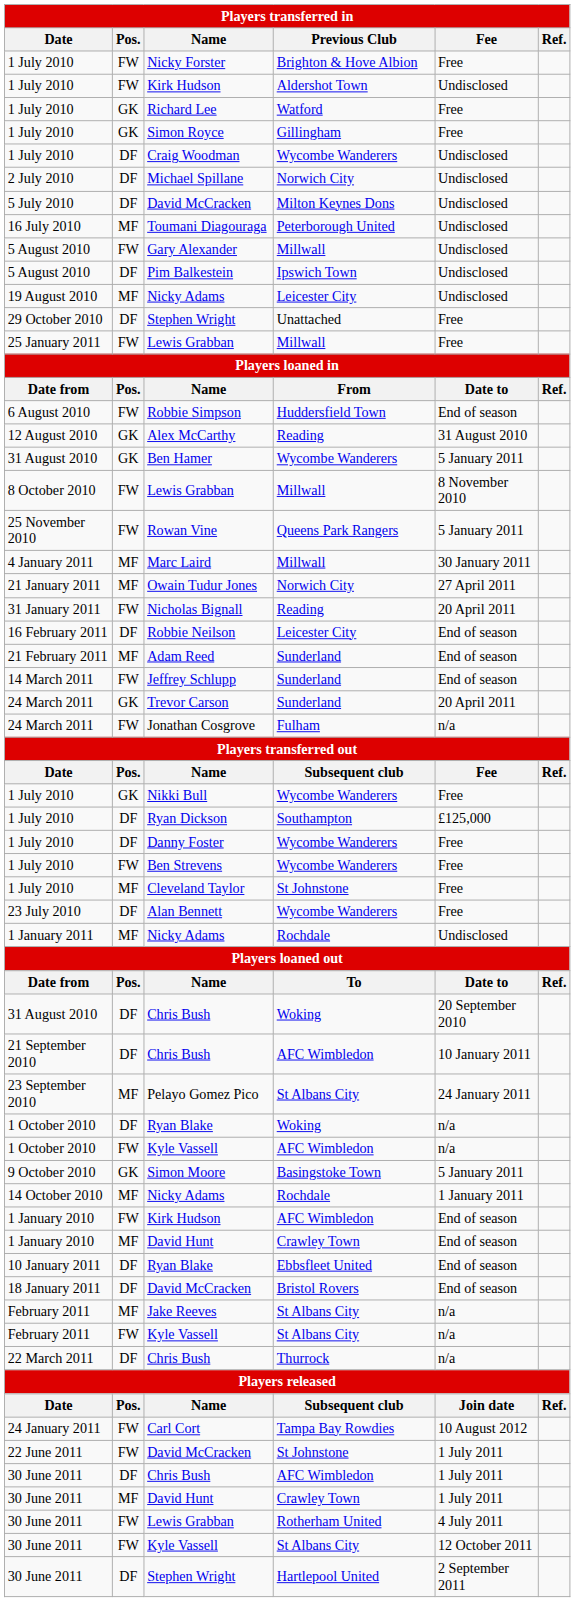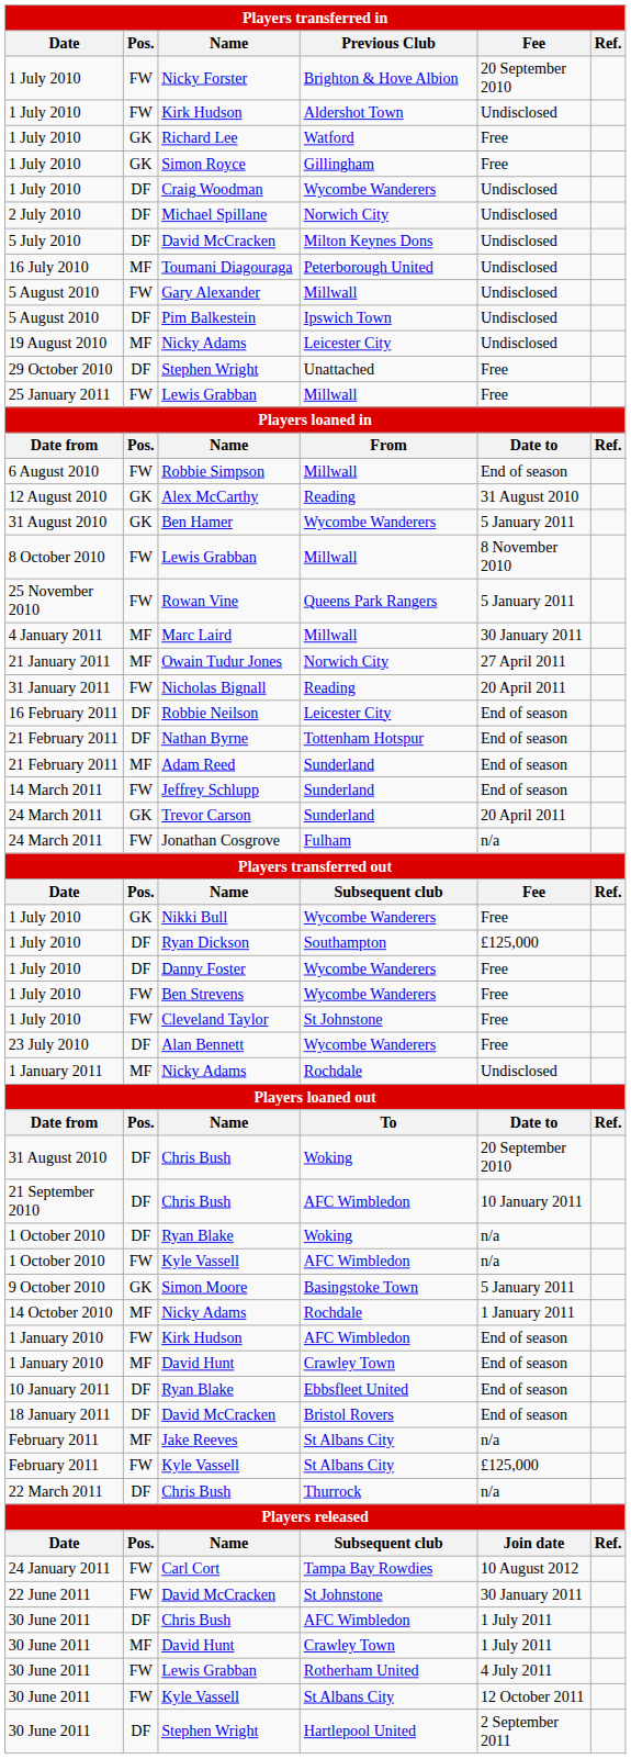 <table class="wikitable" style="font-size:95%;" cellpadding="1">
 <tr>
 <th colspan="6" style="background:#d00; color:white; text-align:center;">Players transferred in</th>
 </tr>
 <tr>
 <th style="width:140px;">Date</th>
 <th style="width:25px;">Pos.</th>
 <th style="width:175px;">Name</th>
 <th style="width:225px;">Previous Club</th>
 <th style="width:125px;">Fee</th>
 <th style="width:25px;">Ref.</th>
 </tr>
 <tr>
 <td>1 July 2010</td>
 <td style="text-align:center;">FW</td>
 <td> <a href='#'>Nicky Forster</a></td>
 <td> <a href='#'>Brighton & Hove Albion</a></td>
-<td>Free</td>
+<td>20 September 2010</td>
 <td></td>
 </tr>
 <tr>
 <td>1 July 2010</td>
 <td style="text-align:center;">FW</td>
 <td> <a href='#'>Kirk Hudson</a></td>
 <td> <a href='#'>Aldershot Town</a></td>
 <td>Undisclosed</td>
 <td></td>
 </tr>
 <tr>
 <td>1 July 2010</td>
 <td style="text-align:center;">GK</td>
 <td> <a href='#'>Richard Lee</a></td>
 <td> <a href='#'>Watford</a></td>
 <td>Free</td>
 <td></td>
 </tr>
 <tr>
 <td>1 July 2010</td>
 <td style="text-align:center;">GK</td>
 <td> <a href='#'>Simon Royce</a></td>
 <td> <a href='#'>Gillingham</a></td>
 <td>Free</td>
 <td></td>
 </tr>
 <tr>
 <td>1 July 2010</td>
 <td style="text-align:center;">DF</td>
 <td> <a href='#'>Craig Woodman</a></td>
 <td> <a href='#'>Wycombe Wanderers</a></td>
 <td>Undisclosed</td>
 <td></td>
 </tr>
 <tr>
 <td>2 July 2010</td>
 <td style="text-align:center;">DF</td>
 <td> <a href='#'>Michael Spillane</a></td>
 <td> <a href='#'>Norwich City</a></td>
 <td>Undisclosed</td>
 <td></td>
 </tr>
 <tr>
 <td>5 July 2010</td>
 <td style="text-align:center;">DF</td>
 <td> <a href='#'>David McCracken</a></td>
 <td> <a href='#'>Milton Keynes Dons</a></td>
 <td>Undisclosed</td>
 <td></td>
 </tr>
 <tr>
 <td>16 July 2010</td>
 <td style="text-align:center;">MF</td>
 <td> <a href='#'>Toumani Diagouraga</a></td>
 <td> <a href='#'>Peterborough United</a></td>
 <td>Undisclosed</td>
 <td></td>
 </tr>
 <tr>
 <td>5 August 2010</td>
 <td style="text-align:center;">FW</td>
 <td> <a href='#'>Gary Alexander</a></td>
 <td> <a href='#'>Millwall</a></td>
 <td>Undisclosed</td>
 <td></td>
 </tr>
 <tr>
 <td>5 August 2010</td>
 <td style="text-align:center;">DF</td>
 <td> <a href='#'>Pim Balkestein</a></td>
 <td> <a href='#'>Ipswich Town</a></td>
 <td>Undisclosed</td>
 <td></td>
 </tr>
 <tr>
 <td>19 August 2010</td>
 <td style="text-align:center;">MF</td>
 <td> <a href='#'>Nicky Adams</a></td>
 <td> <a href='#'>Leicester City</a></td>
 <td>Undisclosed</td>
 <td></td>
 </tr>
 <tr>
 <td>29 October 2010</td>
 <td style="text-align:center;">DF</td>
 <td> <a href='#'>Stephen Wright</a></td>
 <td>Unattached</td>
 <td>Free</td>
 <td></td>
 </tr>
 <tr>
 <td>25 January 2011</td>
 <td style="text-align:center;">FW</td>
 <td> <a href='#'>Lewis Grabban</a></td>
 <td> <a href='#'>Millwall</a></td>
 <td>Free</td>
 <td></td>
 </tr>
 <tr>
 <th colspan="6" style="background:#d00; color:white; text-align:center;">Players loaned in</th>
 </tr>
 <tr>
 <th>Date from</th>
 <th>Pos.</th>
 <th>Name</th>
 <th>From</th>
 <th>Date to</th>
 <th>Ref.</th>
 </tr>
 <tr>
 <td>6 August 2010</td>
 <td style="text-align:center;">FW</td>
 <td> <a href='#'>Robbie Simpson</a></td>
-<td> <a href='#'>Huddersfield Town</a></td>
+<td> <a href='#'>Millwall</a></td>
 <td>End of season</td>
 <td></td>
 </tr>
 <tr>
 <td>12 August 2010</td>
 <td style="text-align:center;">GK</td>
 <td> <a href='#'>Alex McCarthy</a></td>
 <td> <a href='#'>Reading</a></td>
 <td>31 August 2010</td>
 <td></td>
 </tr>
 <tr>
 <td>31 August 2010</td>
 <td style="text-align:center;">GK</td>
 <td> <a href='#'>Ben Hamer</a></td>
 <td> <a href='#'>Wycombe Wanderers</a></td>
 <td>5 January 2011</td>
 <td></td>
 </tr>
 <tr>
 <td>8 October 2010</td>
 <td style="text-align:center;">FW</td>
 <td> <a href='#'>Lewis Grabban</a></td>
 <td> <a href='#'>Millwall</a></td>
 <td>8 November 2010</td>
 <td></td>
 </tr>
 <tr>
 <td>25 November 2010</td>
 <td style="text-align:center;">FW</td>
 <td> <a href='#'>Rowan Vine</a></td>
 <td> <a href='#'>Queens Park Rangers</a></td>
 <td>5 January 2011</td>
 <td></td>
 </tr>
 <tr>
 <td>4 January 2011</td>
 <td style="text-align:center;">MF</td>
 <td> <a href='#'>Marc Laird</a></td>
 <td> <a href='#'>Millwall</a></td>
 <td>30 January 2011</td>
 <td></td>
 </tr>
 <tr>
 <td>21 January 2011</td>
 <td style="text-align:center;">MF</td>
 <td> <a href='#'>Owain Tudur Jones</a></td>
 <td> <a href='#'>Norwich City</a></td>
 <td>27 April 2011</td>
 <td></td>
 </tr>
 <tr>
 <td>31 January 2011</td>
 <td style="text-align:center;">FW</td>
 <td> <a href='#'>Nicholas Bignall</a></td>
 <td> <a href='#'>Reading</a></td>
 <td>20 April 2011</td>
 <td></td>
 </tr>
 <tr>
 <td>16 February 2011</td>
 <td style="text-align:center;">DF</td>
 <td> <a href='#'>Robbie Neilson</a></td>
 <td> <a href='#'>Leicester City</a></td>
+<td>End of season</td>
+<td></td>
+</tr>
+<tr>
+<td>21 February 2011</td>
+<td style="text-align:center;">DF</td>
+<td> <a href='#'>Nathan Byrne</a></td>
+<td> <a href='#'>Tottenham Hotspur</a></td>
 <td>End of season</td>
 <td></td>
 </tr>
 <tr>
 <td>21 February 2011</td>
 <td style="text-align:center;">MF</td>
 <td> <a href='#'>Adam Reed</a></td>
 <td> <a href='#'>Sunderland</a></td>
 <td>End of season</td>
 <td></td>
 </tr>
 <tr>
 <td>14 March 2011</td>
 <td style="text-align:center;">FW</td>
 <td> <a href='#'>Jeffrey Schlupp</a></td>
 <td> <a href='#'>Sunderland</a></td>
 <td>End of season</td>
 <td></td>
 </tr>
 <tr>
 <td>24 March 2011</td>
 <td style="text-align:center;">GK</td>
 <td> <a href='#'>Trevor Carson</a></td>
 <td> <a href='#'>Sunderland</a></td>
 <td>20 April 2011</td>
 <td></td>
 </tr>
 <tr>
 <td>24 March 2011</td>
 <td style="text-align:center;">FW</td>
 <td> Jonathan Cosgrove</td>
 <td> <a href='#'>Fulham</a></td>
 <td>n/a</td>
 <td></td>
 </tr>
 <tr>
 <th colspan="6" style="background:#d00; color:white; text-align:center;">Players transferred out</th>
 </tr>
 <tr>
 <th>Date</th>
 <th>Pos.</th>
 <th>Name</th>
 <th>Subsequent club</th>
 <th>Fee</th>
 <th>Ref.</th>
 </tr>
 <tr>
 <td>1 July 2010</td>
 <td style="text-align:center;">GK</td>
 <td> <a href='#'>Nikki Bull</a></td>
 <td> <a href='#'>Wycombe Wanderers</a></td>
 <td>Free</td>
 <td></td>
 </tr>
 <tr>
 <td>1 July 2010</td>
 <td style="text-align:center;">DF</td>
 <td> <a href='#'>Ryan Dickson</a></td>
 <td> <a href='#'>Southampton</a></td>
 <td>£125,000</td>
 <td></td>
 </tr>
 <tr>
 <td>1 July 2010</td>
 <td style="text-align:center;">DF</td>
 <td> <a href='#'>Danny Foster</a></td>
 <td> <a href='#'>Wycombe Wanderers</a></td>
 <td>Free</td>
 <td></td>
 </tr>
 <tr>
 <td>1 July 2010</td>
 <td style="text-align:center;">FW</td>
 <td> <a href='#'>Ben Strevens</a></td>
 <td> <a href='#'>Wycombe Wanderers</a></td>
 <td>Free</td>
 <td></td>
 </tr>
 <tr>
 <td>1 July 2010</td>
-<td style="text-align:center;">MF</td>
+<td style="text-align:center;">FW</td>
 <td> <a href='#'>Cleveland Taylor</a></td>
 <td> <a href='#'>St Johnstone</a></td>
 <td>Free</td>
 <td></td>
 </tr>
 <tr>
 <td>23 July 2010</td>
 <td style="text-align:center;">DF</td>
 <td> <a href='#'>Alan Bennett</a></td>
 <td> <a href='#'>Wycombe Wanderers</a></td>
 <td>Free</td>
 <td></td>
 </tr>
 <tr>
 <td>1 January 2011</td>
 <td style="text-align:center;">MF</td>
 <td> <a href='#'>Nicky Adams</a></td>
 <td> <a href='#'>Rochdale</a></td>
 <td>Undisclosed</td>
 <td></td>
 </tr>
 <tr>
 <th colspan="6" style="background:#d00; color:white; text-align:center;">Players loaned out</th>
 </tr>
 <tr>
 <th>Date from</th>
 <th>Pos.</th>
 <th>Name</th>
 <th>To</th>
 <th>Date to</th>
 <th>Ref.</th>
 </tr>
 <tr>
 <td>31 August 2010</td>
 <td style="text-align:center;">DF</td>
 <td> <a href='#'>Chris Bush</a></td>
 <td> <a href='#'>Woking</a></td>
 <td>20 September 2010</td>
 <td></td>
 </tr>
 <tr>
 <td>21 September 2010</td>
 <td style="text-align:center;">DF</td>
 <td> <a href='#'>Chris Bush</a></td>
 <td> <a href='#'>AFC Wimbledon</a></td>
 <td>10 January 2011</td>
-<td></td>
-</tr>
-<tr>
-<td>23 September 2010</td>
-<td style="text-align:center;">MF</td>
-<td> Pelayo Gomez Pico</td>
-<td> <a href='#'>St Albans City</a></td>
-<td>24 January 2011</td>
 <td></td>
 </tr>
 <tr>
 <td>1 October 2010</td>
 <td style="text-align:center;">DF</td>
 <td> <a href='#'>Ryan Blake</a></td>
 <td> <a href='#'>Woking</a></td>
 <td>n/a</td>
 <td></td>
 </tr>
 <tr>
 <td>1 October 2010</td>
 <td style="text-align:center;">FW</td>
 <td> <a href='#'>Kyle Vassell</a></td>
 <td> <a href='#'>AFC Wimbledon</a></td>
 <td>n/a</td>
 <td></td>
 </tr>
 <tr>
 <td>9 October 2010</td>
 <td style="text-align:center;">GK</td>
 <td> <a href='#'>Simon Moore</a></td>
 <td> <a href='#'>Basingstoke Town</a></td>
 <td>5 January 2011</td>
 <td></td>
 </tr>
 <tr>
 <td>14 October 2010</td>
 <td style="text-align:center;">MF</td>
 <td> <a href='#'>Nicky Adams</a></td>
 <td> <a href='#'>Rochdale</a></td>
 <td>1 January 2011</td>
 <td></td>
 </tr>
 <tr>
 <td>1 January 2010</td>
 <td style="text-align:center;">FW</td>
 <td> <a href='#'>Kirk Hudson</a></td>
 <td> <a href='#'>AFC Wimbledon</a></td>
 <td>End of season</td>
 <td></td>
 </tr>
 <tr>
 <td>1 January 2010</td>
 <td style="text-align:center;">MF</td>
 <td> <a href='#'>David Hunt</a></td>
 <td> <a href='#'>Crawley Town</a></td>
 <td>End of season</td>
 <td></td>
 </tr>
 <tr>
 <td>10 January 2011</td>
 <td style="text-align:center;">DF</td>
 <td> <a href='#'>Ryan Blake</a></td>
 <td> <a href='#'>Ebbsfleet United</a></td>
 <td>End of season</td>
 <td></td>
 </tr>
 <tr>
 <td>18 January 2011</td>
 <td style="text-align:center;">DF</td>
 <td> <a href='#'>David McCracken</a></td>
 <td> <a href='#'>Bristol Rovers</a></td>
 <td>End of season</td>
 <td></td>
 </tr>
 <tr>
 <td>February 2011</td>
 <td style="text-align:center;">MF</td>
 <td> <a href='#'>Jake Reeves</a></td>
 <td> <a href='#'>St Albans City</a></td>
 <td>n/a</td>
 <td></td>
 </tr>
 <tr>
 <td>February 2011</td>
 <td style="text-align:center;">FW</td>
 <td> <a href='#'>Kyle Vassell</a></td>
 <td> <a href='#'>St Albans City</a></td>
-<td>n/a</td>
+<td>£125,000</td>
 <td></td>
 </tr>
 <tr>
 <td>22 March 2011</td>
 <td style="text-align:center;">DF</td>
 <td> <a href='#'>Chris Bush</a></td>
 <td> <a href='#'>Thurrock</a></td>
 <td>n/a</td>
 <td></td>
 </tr>
 <tr>
 <th colspan="6" style="background:#d00; color:white; text-align:center;">Players released</th>
 </tr>
 <tr>
 <th>Date</th>
 <th>Pos.</th>
 <th>Name</th>
 <th>Subsequent club</th>
 <th>Join date</th>
 <th>Ref.</th>
 </tr>
 <tr>
 <td>24 January 2011</td>
 <td style="text-align:center;">FW</td>
 <td> <a href='#'>Carl Cort</a></td>
 <td> <a href='#'>Tampa Bay Rowdies</a></td>
 <td>10 August 2012</td>
 <td></td>
 </tr>
 <tr>
 <td>22 June 2011</td>
 <td style="text-align:center;">FW</td>
 <td> <a href='#'>David McCracken</a></td>
 <td> <a href='#'>St Johnstone</a></td>
-<td>1 July 2011</td>
+<td>30 January 2011</td>
 <td></td>
 </tr>
 <tr>
 <td>30 June 2011</td>
 <td style="text-align:center;">DF</td>
 <td> <a href='#'>Chris Bush</a></td>
 <td> <a href='#'>AFC Wimbledon</a></td>
 <td>1 July 2011</td>
 <td></td>
 </tr>
 <tr>
 <td>30 June 2011</td>
 <td style="text-align:center;">MF</td>
 <td> <a href='#'>David Hunt</a></td>
 <td> <a href='#'>Crawley Town</a></td>
 <td>1 July 2011</td>
 <td></td>
 </tr>
 <tr>
 <td>30 June 2011</td>
 <td style="text-align:center;">FW</td>
 <td> <a href='#'>Lewis Grabban</a></td>
 <td> <a href='#'>Rotherham United</a></td>
 <td>4 July 2011</td>
 <td></td>
 </tr>
 <tr>
 <td>30 June 2011</td>
 <td style="text-align:center;">FW</td>
 <td> <a href='#'>Kyle Vassell</a></td>
 <td> <a href='#'>St Albans City</a></td>
 <td>12 October 2011</td>
 <td></td>
 </tr>
 <tr>
 <td>30 June 2011</td>
 <td style="text-align:center;">DF</td>
 <td> <a href='#'>Stephen Wright</a></td>
 <td> <a href='#'>Hartlepool United</a></td>
 <td>2 September 2011</td>
 <td></td>
 </tr>
 </table>
